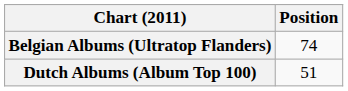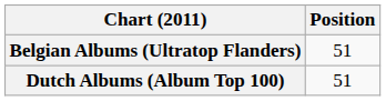 <table class="wikitable sortable plainrowheaders" style="text-align:center">
 <tr>
 <th scope="col">Chart (2011)</th>
 <th scope="col">Position</th>
 </tr>
 <tr>
 <th scope="row">Belgian Albums (Ultratop Flanders)</th>
-<td>74</td>
+<td>51</td>
 </tr>
 <tr>
 <th scope="row">Dutch Albums (Album Top 100)</th>
 <td>51</td>
 </tr>
 </table>
